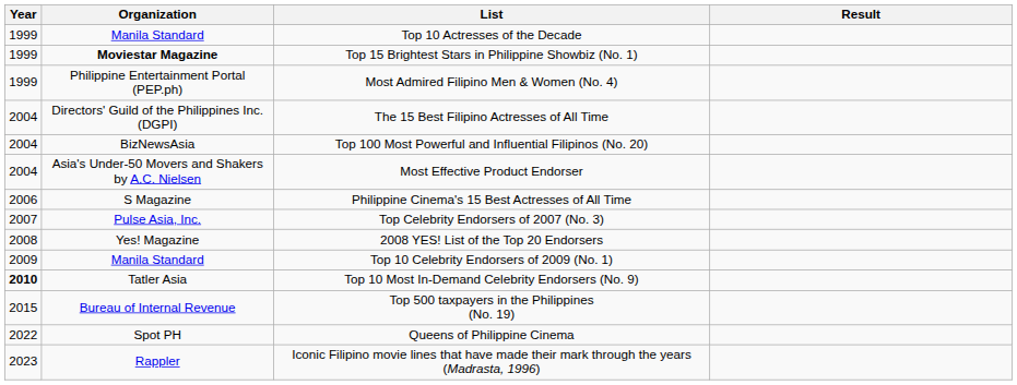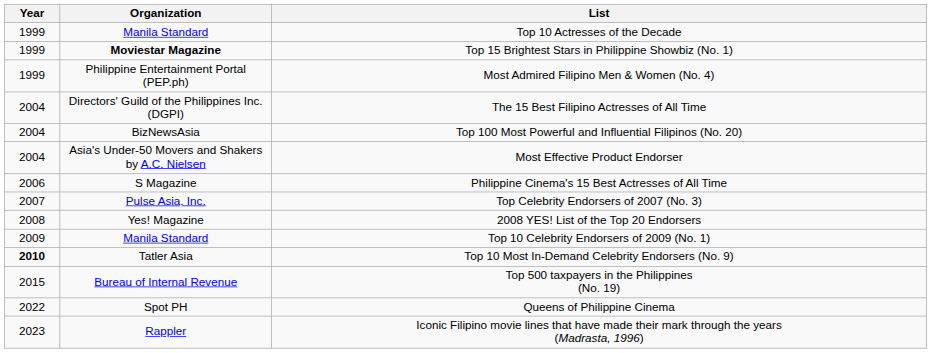 <table class="wikitable sortable plainrowheaders" style="text-align:center;" width=100%>
 <tr>
 <th>Year</th>
 <th scope="col" width="23%">Organization</th>
 <th scope="col">List</th>
-<th scope="col" width="30%" class="unsortable">Result</th>
 </tr>
 <tr>
 <td>1999</td>
 <td><a href='#'>Manila Standard</a></td>
 <td>Top 10 Actresses of the Decade</td>
-<td></td>
 </tr>
 <tr>
 <td>1999</td>
 <td><strong>Moviestar Magazine</strong></td>
 <td>Top 15 Brightest Stars in Philippine Showbiz (No. 1)</td>
-<td></td>
 </tr>
 <tr>
 <td>1999</td>
 <td>Philippine Entertainment Portal (PEP.ph)</td>
 <td>Most Admired Filipino Men & Women (No. 4)</td>
-<td></td>
 </tr>
 <tr>
 <td>2004</td>
 <td>Directors' Guild of the Philippines Inc. (DGPI)</td>
 <td>The 15 Best Filipino Actresses of All Time</td>
-<td></td>
 </tr>
 <tr>
 <td>2004</td>
 <td>BizNewsAsia</td>
 <td>Top 100 Most Powerful and Influential Filipinos (No. 20)</td>
-<td></td>
 </tr>
 <tr>
 <td>2004</td>
 <td>Asia's Under-50 Movers and Shakers by <a href='#'>A.C. Nielsen</a></td>
 <td>Most Effective Product Endorser</td>
-<td></td>
 </tr>
 <tr>
 <td>2006</td>
 <td>S Magazine</td>
 <td>Philippine Cinema's 15 Best Actresses of All Time</td>
-<td></td>
 </tr>
 <tr>
 <td>2007</td>
 <td><a href='#'>Pulse Asia, Inc.</a></td>
 <td>Top Celebrity Endorsers of 2007 (No. 3)</td>
-<td></td>
 </tr>
 <tr>
 <td>2008</td>
 <td>Yes! Magazine</td>
 <td>2008 YES! List of the Top 20 Endorsers</td>
-<td></td>
 </tr>
 <tr>
 <td>2009</td>
 <td><a href='#'>Manila Standard</a></td>
 <td>Top 10 Celebrity Endorsers of 2009 (No. 1)</td>
-<td></td>
 </tr>
 <tr>
 <td><strong>2010</strong></td>
 <td>Tatler Asia</td>
 <td>Top 10 Most In-Demand Celebrity Endorsers (No. 9)</td>
-<td></td>
 </tr>
 <tr>
 <td>2015</td>
 <td><a href='#'>Bureau of Internal Revenue</a></td>
 <td>Top 500 taxpayers in the Philippines<br>(No. 19)</td>
-<td></td>
 </tr>
 <tr>
 <td>2022</td>
 <td>Spot PH</td>
 <td>Queens of Philippine Cinema</td>
-<td></td>
 </tr>
 <tr>
 <td>2023</td>
 <td><a href='#'>Rappler</a></td>
 <td>Iconic Filipino movie lines that have made their mark through the years<br>(<em>Madrasta, 1996</em>)</td>
-<td></td>
 </tr>
 </table>
